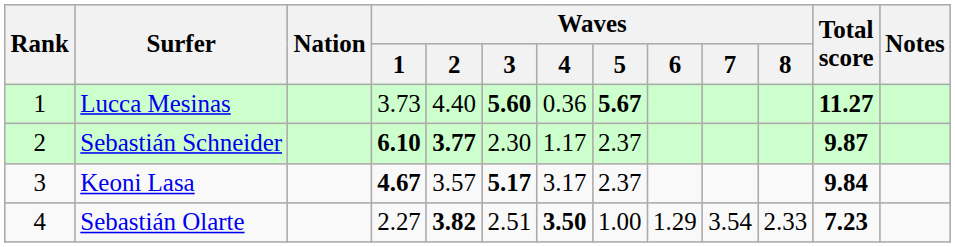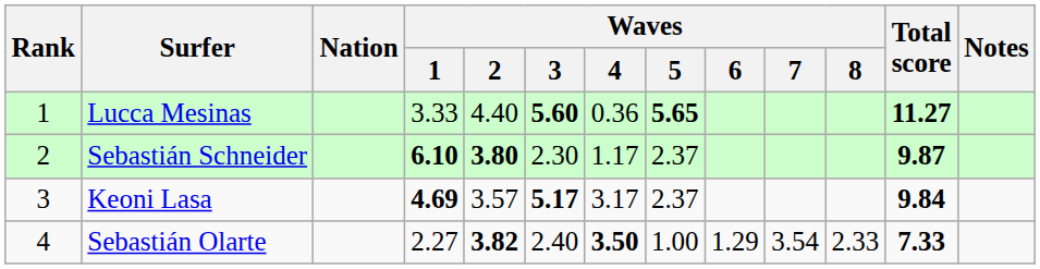 <table class="wikitable sortable" style="text-align:center">
 <tr>
 <th rowspan=2>Rank</th>
 <th rowspan=2>Surfer</th>
 <th rowspan=2>Nation</th>
 <th colspan=8>Waves</th>
 <th rowspan=2>Total<br>score</th>
 <th rowspan=2>Notes</th>
 </tr>
 <tr>
 <th>1</th>
 <th>2</th>
 <th>3</th>
 <th>4</th>
 <th>5</th>
 <th>6</th>
 <th>7</th>
 <th>8</th>
 </tr>
 <tr bgcolor=ccffcc>
 <td>1</td>
 <td align=left><a href='#'>Lucca Mesinas</a></td>
 <td align=left></td>
-<td>3.73</td>
+<td>3.33</td>
 <td>4.40</td>
 <td><strong>5.60</strong></td>
 <td>0.36</td>
-<td><strong>5.67</strong></td>
+<td><strong>5.65</strong></td>
 <td></td>
 <td></td>
 <td></td>
 <td><strong>11.27</strong></td>
 <td></td>
 </tr>
 <tr bgcolor=ccffcc>
 <td>2</td>
 <td align=left><a href='#'>Sebastián Schneider</a></td>
 <td align=left></td>
 <td><strong>6.10</strong></td>
-<td><strong>3.77</strong></td>
+<td><strong>3.80</strong></td>
 <td>2.30</td>
 <td>1.17</td>
 <td>2.37</td>
 <td></td>
 <td></td>
 <td></td>
 <td><strong>9.87</strong></td>
 <td></td>
 </tr>
 <tr>
 <td>3</td>
 <td align=left><a href='#'>Keoni Lasa</a></td>
 <td align=left></td>
-<td><strong>4.67</strong></td>
+<td><strong>4.69</strong></td>
 <td>3.57</td>
 <td><strong>5.17</strong></td>
 <td>3.17</td>
 <td>2.37</td>
 <td></td>
 <td></td>
 <td></td>
 <td><strong>9.84</strong></td>
 <td></td>
 </tr>
 <tr>
 <td>4</td>
 <td align=left><a href='#'>Sebastián Olarte</a></td>
 <td align=left></td>
 <td>2.27</td>
 <td><strong>3.82</strong></td>
-<td>2.51</td>
+<td>2.40</td>
 <td><strong>3.50</strong></td>
 <td>1.00</td>
 <td>1.29</td>
 <td>3.54</td>
 <td>2.33</td>
-<td><strong>7.23</strong></td>
+<td><strong>7.33</strong></td>
 <td></td>
 </tr>
 </table>
